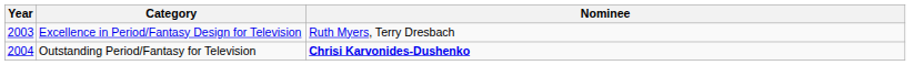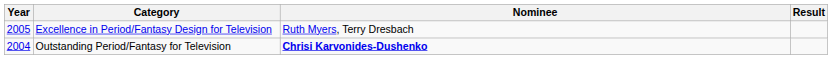 <table class="wikitable">
 <tr>
 <th width="3.5%">Year</th>
 <th width="30%">Category</th>
 <th>Nominee</th>
+<th width="3.5%">Result</th>
 </tr>
 <tr>
-<td><a href='#'>2003</a></td>
+<td><a href='#'>2005</a></td>
 <td><a href='#'>Excellence in Period/Fantasy Design for Television</a></td>
 <td><a href='#'>Ruth Myers</a>, Terry Dresbach</td>
+<td></td>
 </tr>
 <tr>
 <td><a href='#'>2004</a></td>
 <td>Outstanding Period/Fantasy for Television</td>
 <td><strong><a href='#'>Chrisi Karvonides-Dushenko</a></strong></td>
+<td></td>
 </tr>
 </table>
